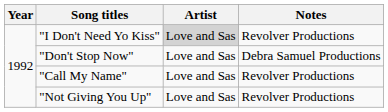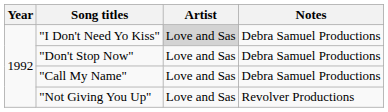 <table class="wikitable sortable">
 <tr>
 <th>Year</th>
 <th>Song titles</th>
 <th>Artist</th>
 <th>Notes</th>
 </tr>
 <tr>
 <td rowspan="4">1992</td>
 <td>"I Don't Need Yo Kiss"</td>
 <td style="background: lightgrey;">Love and Sas</td>
-<td>Revolver Productions</td>
+<td>Debra Samuel Productions</td>
 </tr>
 <tr>
 <td>"Don't Stop Now"</td>
 <td>Love and Sas</td>
 <td>Debra Samuel Productions</td>
 </tr>
 <tr>
 <td>"Call My Name"</td>
 <td>Love and Sas</td>
-<td>Revolver Productions</td>
+<td>Debra Samuel Productions</td>
 </tr>
 <tr>
 <td>"Not Giving You Up"</td>
 <td>Love and Sas</td>
 <td>Revolver Productions</td>
 </tr>
 </table>
